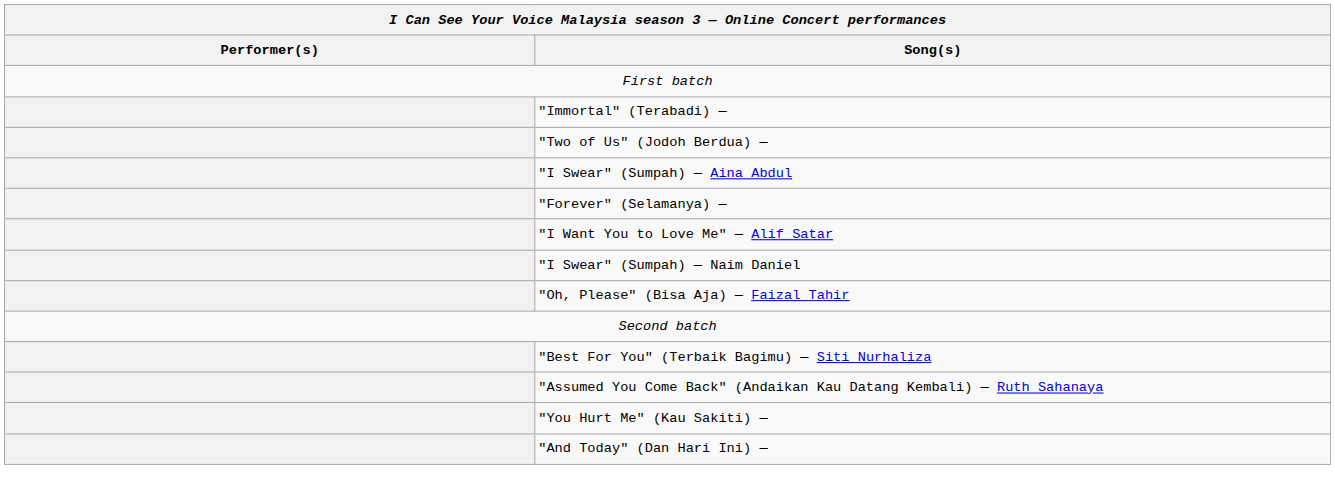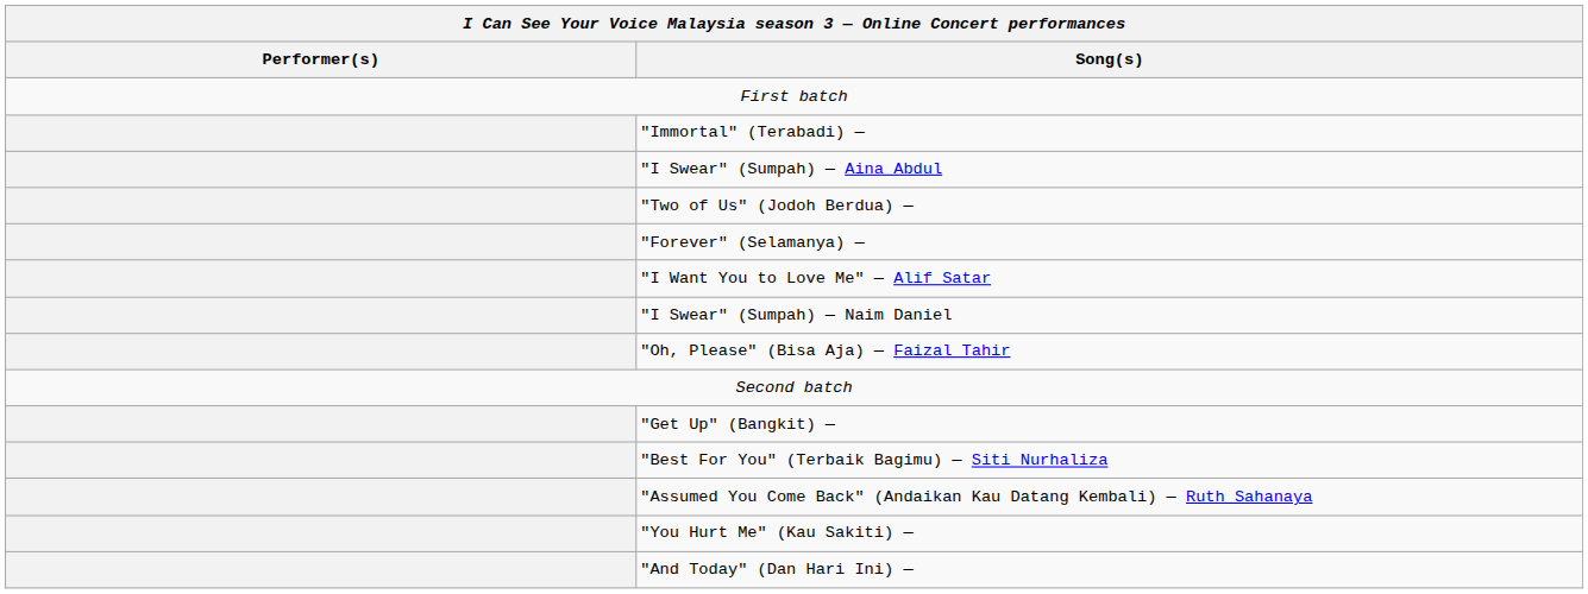 <table class="wikitable plainrowheaders mw-collapsible" style="line-height:23px; width:100%;">
 <tr>
 <th colspan=2><em>I Can See Your Voice Malaysia season 3 — Online Concert performances</em></th>
 </tr>
 <tr>
 <th width=40%>Performer(s)</th>
 <th>Song(s)</th>
 </tr>
 <tr style="text-align:center;">
 <td colspan=2><em>First batch</em></td>
 </tr>
 <tr>
 <th></th>
 <td>"Immortal" (Terabadi) — </td>
 </tr>
 <tr>
 <th></th>
-<td>"Two of Us" (Jodoh Berdua) — </td>
+<td>"I Swear" (Sumpah) — <a href='#'>Aina Abdul</a></td>
 </tr>
 <tr>
 <th></th>
-<td>"I Swear" (Sumpah) — <a href='#'>Aina Abdul</a></td>
+<td>"Two of Us" (Jodoh Berdua) — </td>
 </tr>
 <tr>
 <th></th>
 <td>"Forever" (Selamanya) — </td>
 </tr>
 <tr>
 <th></th>
 <td>"I Want You to Love Me" — <a href='#'>Alif Satar</a></td>
 </tr>
 <tr>
 <th></th>
 <td>"I Swear" (Sumpah) — Naim Daniel</td>
 </tr>
 <tr>
 <th></th>
 <td>"Oh, Please" (Bisa Aja) — <a href='#'>Faizal Tahir</a></td>
 </tr>
 <tr style="text-align:center;">
 <td colspan=2><em>Second batch</em></td>
 </tr>
 <tr>
 <th></th>
+<td>"Get Up" (Bangkit) — </td>
+</tr>
+<tr>
+<th></th>
 <td>"Best For You" (Terbaik Bagimu) — <a href='#'>Siti Nurhaliza</a></td>
 </tr>
 <tr>
 <th></th>
 <td>"Assumed You Come Back" (Andaikan Kau Datang Kembali) — <a href='#'>Ruth Sahanaya</a></td>
 </tr>
 <tr>
 <th></th>
 <td>"You Hurt Me" (Kau Sakiti) — </td>
 </tr>
 <tr>
 <th></th>
 <td>"And Today" (Dan Hari Ini) — </td>
 </tr>
 </table>
